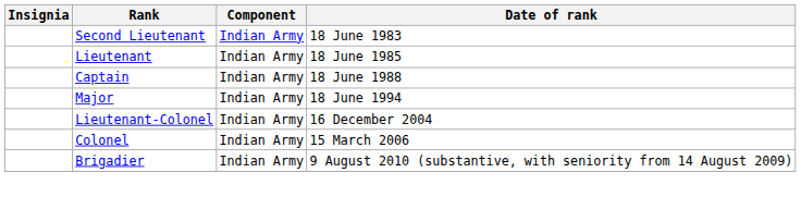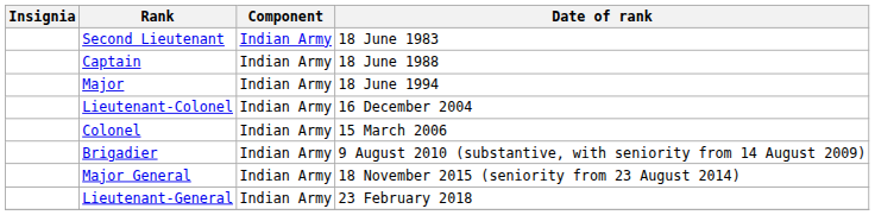 <table class="wikitable" style="background:white">
 <tr>
 <th>Insignia</th>
 <th>Rank</th>
 <th>Component</th>
 <th>Date of rank</th>
 </tr>
 <tr>
 <td align="center"></td>
 <td><a href='#'>Second Lieutenant</a></td>
 <td><a href='#'>Indian Army</a></td>
 <td>18 June 1983</td>
-</tr>
-<tr>
-<td align="center"></td>
-<td><a href='#'>Lieutenant</a></td>
-<td>Indian Army</td>
-<td>18 June 1985</td>
 </tr>
 <tr>
 <td align="center"></td>
 <td><a href='#'>Captain</a></td>
 <td>Indian Army</td>
 <td>18 June 1988</td>
 </tr>
 <tr>
 <td align="center"></td>
 <td><a href='#'>Major</a></td>
 <td>Indian Army</td>
 <td>18 June 1994</td>
 </tr>
 <tr>
 <td align="center"></td>
 <td><a href='#'>Lieutenant-Colonel</a></td>
 <td>Indian Army</td>
 <td>16 December 2004</td>
 </tr>
 <tr>
 <td align="center"></td>
 <td><a href='#'>Colonel</a></td>
 <td>Indian Army</td>
 <td>15 March 2006</td>
 </tr>
 <tr>
 <td align="center"></td>
 <td><a href='#'>Brigadier</a></td>
 <td>Indian Army</td>
 <td>9 August 2010 (substantive, with seniority from 14 August 2009)</td>
 </tr>
 <tr>
+<td align="center"></td>
+<td><a href='#'>Major General</a></td>
+<td>Indian Army</td>
+<td>18 November 2015 (seniority from 23 August 2014)</td>
+</tr>
+<tr>
+<td align="center"></td>
+<td><a href='#'>Lieutenant-General</a></td>
+<td>Indian Army</td>
+<td>23 February 2018</td>
+</tr>
+<tr>
 </tr>
 </table>
